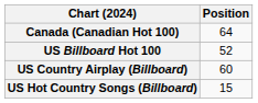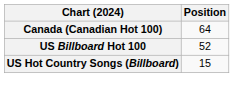 <table class="wikitable sortable plainrowheaders" style="text-align:center">
 <tr>
 <th scope="col">Chart (2024)</th>
 <th scope="col">Position</th>
 </tr>
 <tr>
 <th scope="row">Canada (Canadian Hot 100)</th>
 <td>64</td>
 </tr>
 <tr>
 <th scope="row">US <em>Billboard</em> Hot 100</th>
 <td>52</td>
 </tr>
 <tr>
-<th scope="row">US Country Airplay (<em>Billboard</em>)</th>
-<td>60</td>
-</tr>
-<tr>
 <th scope="row">US Hot Country Songs (<em>Billboard</em>)</th>
 <td>15</td>
 </tr>
 </table>
